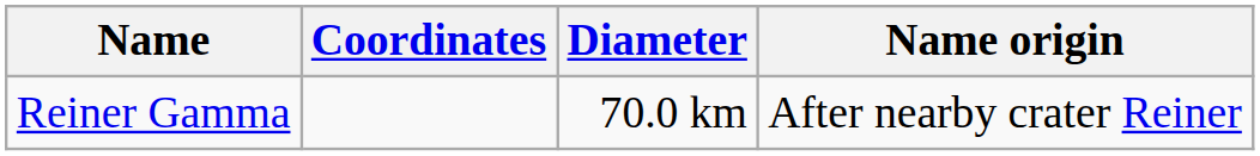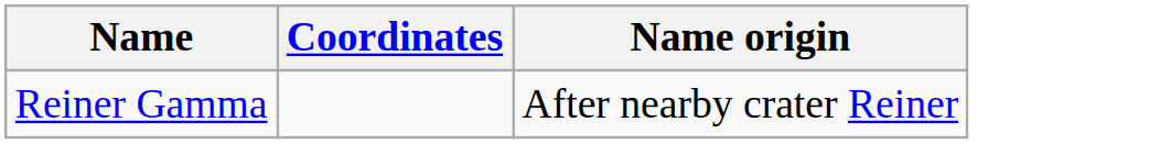 <table class="wikitable">
 <tr>
 <th>Name</th>
 <th><a href='#'>Coordinates</a></th>
-<th><a href='#'>Diameter</a></th>
 <th>Name origin</th>
 </tr>
 <tr>
 <td><a href='#'>Reiner Gamma</a></td>
 <td></td>
-<td align="right">70.0 km</td>
 <td>After nearby crater <a href='#'>Reiner</a></td>
 </tr>
 </table>
